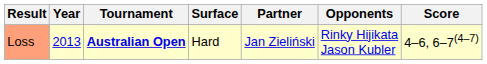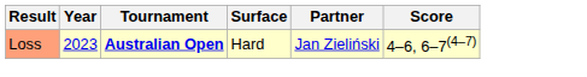 <table class="sortable wikitable">
 <tr>
 <th>Result</th>
 <th>Year</th>
 <th>Tournament</th>
 <th>Surface</th>
 <th>Partner</th>
-<th>Opponents</th>
 <th class="unsortable">Score</th>
 </tr>
 <tr style="background:#FFFFCC;">
 <td style="background:#ffa07a;">Loss</td>
-<td><a href='#'>2013</a></td>
+<td><a href='#'>2023</a></td>
 <td><strong><a href='#'>Australian Open</a></strong></td>
 <td>Hard</td>
 <td> <a href='#'>Jan Zieliński</a></td>
-<td> <a href='#'>Rinky Hijikata</a><br> <a href='#'>Jason Kubler</a></td>
 <td>4–6, 6–7<sup>(4–7)</sup></td>
 </tr>
 </table>
